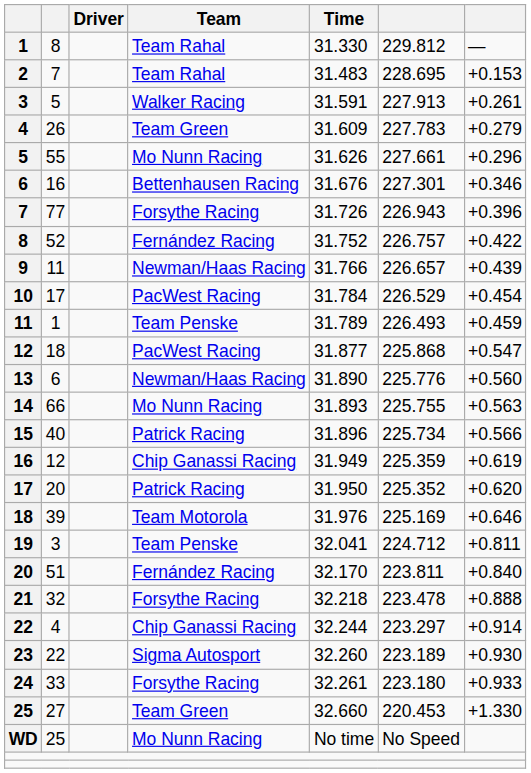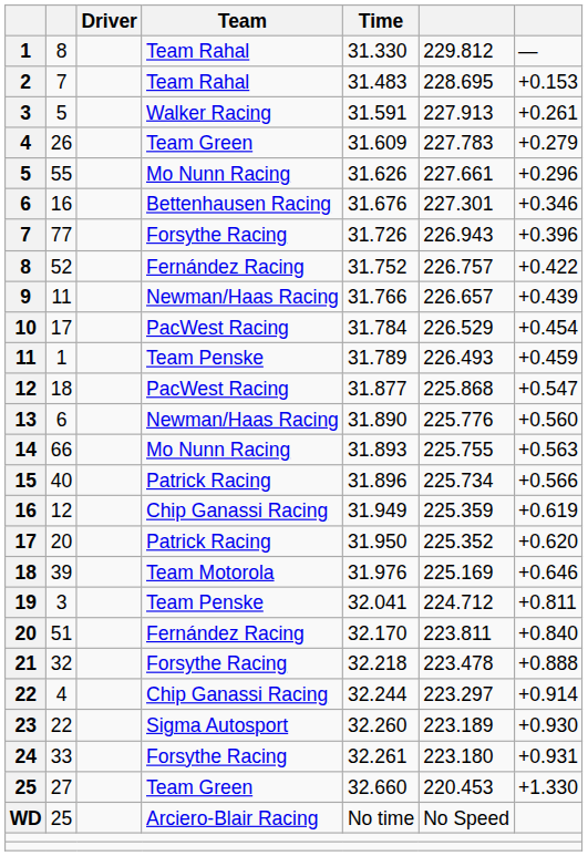 <table class="wikitable sortable" style="font-size:95%;">
 <tr>
 <th scope="col"></th>
 <th scope="col"></th>
 <th scope="col">Driver</th>
 <th scope="col">Team</th>
 <th scope="col">Time</th>
 <th scope="col"></th>
 <th scope="col"></th>
 </tr>
 <tr>
 <th scope="row">1</th>
 <td align="center">8</td>
 <td></td>
 <td><a href='#'>Team Rahal</a></td>
 <td>31.330</td>
 <td>229.812</td>
 <td>—</td>
 </tr>
 <tr>
 <th scope="row">2</th>
 <td align="center">7</td>
 <td></td>
 <td><a href='#'>Team Rahal</a></td>
 <td>31.483</td>
 <td>228.695</td>
 <td>+0.153</td>
 </tr>
 <tr>
 <th scope="row">3</th>
 <td align="center">5</td>
 <td></td>
 <td><a href='#'>Walker Racing</a></td>
 <td>31.591</td>
 <td>227.913</td>
 <td>+0.261</td>
 </tr>
 <tr>
 <th scope="row">4</th>
 <td align="center">26</td>
 <td></td>
 <td><a href='#'>Team Green</a></td>
 <td>31.609</td>
 <td>227.783</td>
 <td>+0.279</td>
 </tr>
 <tr>
 <th scope="row">5</th>
 <td align="center">55</td>
 <td></td>
 <td><a href='#'>Mo Nunn Racing</a></td>
 <td>31.626</td>
 <td>227.661</td>
 <td>+0.296</td>
 </tr>
 <tr>
 <th scope="row">6</th>
 <td align="center">16</td>
 <td></td>
 <td><a href='#'>Bettenhausen Racing</a></td>
 <td>31.676</td>
 <td>227.301</td>
 <td>+0.346</td>
 </tr>
 <tr>
 <th scope="row">7</th>
 <td align="center">77</td>
 <td></td>
 <td><a href='#'>Forsythe Racing</a></td>
 <td>31.726</td>
 <td>226.943</td>
 <td>+0.396</td>
 </tr>
 <tr>
 <th scope="row">8</th>
 <td align="center">52</td>
 <td></td>
 <td><a href='#'>Fernández Racing</a></td>
 <td>31.752</td>
 <td>226.757</td>
 <td>+0.422</td>
 </tr>
 <tr>
 <th scope="row">9</th>
 <td align="center">11</td>
 <td></td>
 <td><a href='#'>Newman/Haas Racing</a></td>
 <td>31.766</td>
 <td>226.657</td>
 <td>+0.439</td>
 </tr>
 <tr>
 <th scope="row">10</th>
 <td align="center">17</td>
 <td></td>
 <td><a href='#'>PacWest Racing</a></td>
 <td>31.784</td>
 <td>226.529</td>
 <td>+0.454</td>
 </tr>
 <tr>
 <th scope="row">11</th>
 <td align="center">1</td>
 <td></td>
 <td><a href='#'>Team Penske</a></td>
 <td>31.789</td>
 <td>226.493</td>
 <td>+0.459</td>
 </tr>
 <tr>
 <th scope="row">12</th>
 <td align="center">18</td>
 <td></td>
 <td><a href='#'>PacWest Racing</a></td>
 <td>31.877</td>
 <td>225.868</td>
 <td>+0.547</td>
 </tr>
 <tr>
 <th scope="row">13</th>
 <td align="center">6</td>
 <td></td>
 <td><a href='#'>Newman/Haas Racing</a></td>
 <td>31.890</td>
 <td>225.776</td>
 <td>+0.560</td>
 </tr>
 <tr>
 <th scope="row">14</th>
 <td align="center">66</td>
 <td></td>
 <td><a href='#'>Mo Nunn Racing</a></td>
 <td>31.893</td>
 <td>225.755</td>
 <td>+0.563</td>
 </tr>
 <tr>
 <th scope="row">15</th>
 <td align="center">40</td>
 <td></td>
 <td><a href='#'>Patrick Racing</a></td>
 <td>31.896</td>
 <td>225.734</td>
 <td>+0.566</td>
 </tr>
 <tr>
 <th scope="row">16</th>
 <td align="center">12</td>
 <td></td>
 <td><a href='#'>Chip Ganassi Racing</a></td>
 <td>31.949</td>
 <td>225.359</td>
 <td>+0.619</td>
 </tr>
 <tr>
 <th scope="row">17</th>
 <td align="center">20</td>
 <td></td>
 <td><a href='#'>Patrick Racing</a></td>
 <td>31.950</td>
 <td>225.352</td>
 <td>+0.620</td>
 </tr>
 <tr>
 <th scope="row">18</th>
 <td align="center">39</td>
 <td></td>
 <td><a href='#'>Team Motorola</a></td>
 <td>31.976</td>
 <td>225.169</td>
 <td>+0.646</td>
 </tr>
 <tr>
 <th scope="row">19</th>
 <td align="center">3</td>
 <td></td>
 <td><a href='#'>Team Penske</a></td>
 <td>32.041</td>
 <td>224.712</td>
 <td>+0.811</td>
 </tr>
 <tr>
 <th scope="row">20</th>
 <td align="center">51</td>
 <td></td>
 <td><a href='#'>Fernández Racing</a></td>
 <td>32.170</td>
 <td>223.811</td>
 <td>+0.840</td>
 </tr>
 <tr>
 <th scope="row">21</th>
 <td align="center">32</td>
 <td></td>
 <td><a href='#'>Forsythe Racing</a></td>
 <td>32.218</td>
 <td>223.478</td>
 <td>+0.888</td>
 </tr>
 <tr>
 <th scope="row">22</th>
 <td align="center">4</td>
 <td></td>
 <td><a href='#'>Chip Ganassi Racing</a></td>
 <td>32.244</td>
 <td>223.297</td>
 <td>+0.914</td>
 </tr>
 <tr>
 <th scope="row">23</th>
 <td align="center">22</td>
 <td></td>
 <td><a href='#'>Sigma Autosport</a></td>
 <td>32.260</td>
 <td>223.189</td>
 <td>+0.930</td>
 </tr>
 <tr>
 <th scope="row">24</th>
 <td align="center">33</td>
 <td></td>
 <td><a href='#'>Forsythe Racing</a></td>
 <td>32.261</td>
 <td>223.180</td>
-<td>+0.933</td>
+<td>+0.931</td>
 </tr>
 <tr>
 <th scope="row">25</th>
 <td align="center">27</td>
 <td></td>
 <td><a href='#'>Team Green</a></td>
 <td>32.660</td>
 <td>220.453</td>
 <td>+1.330</td>
 </tr>
 <tr>
 <th data-sort-value="26" scope="row">WD</th>
 <td align="center">25</td>
 <td></td>
-<td><a href='#'>Mo Nunn Racing</a></td>
+<td><a href='#'>Arciero-Blair Racing</a></td>
 <td>No time</td>
 <td>No Speed</td>
 <td></td>
 </tr>
 <tr class="sortbottom">
 <td colspan="8"></td>
 </tr>
 <tr class="sortbottom">
 <td colspan="8"></td>
 </tr>
 </table>
